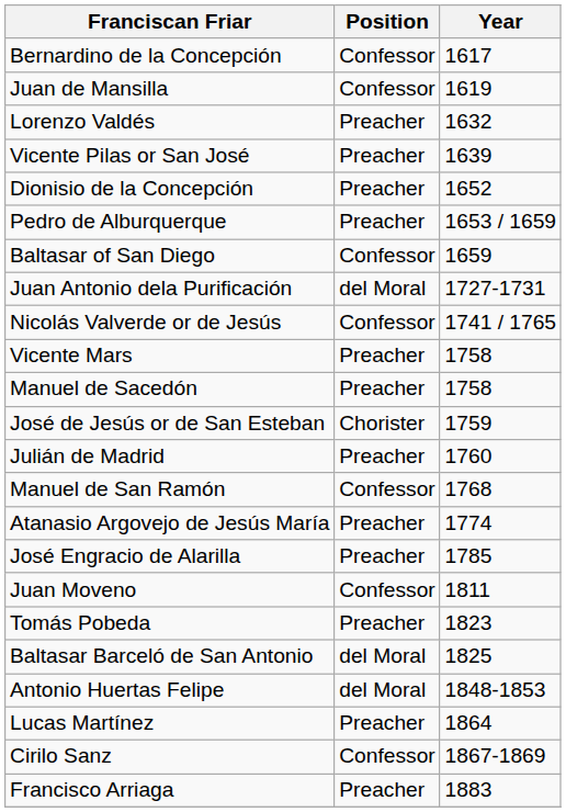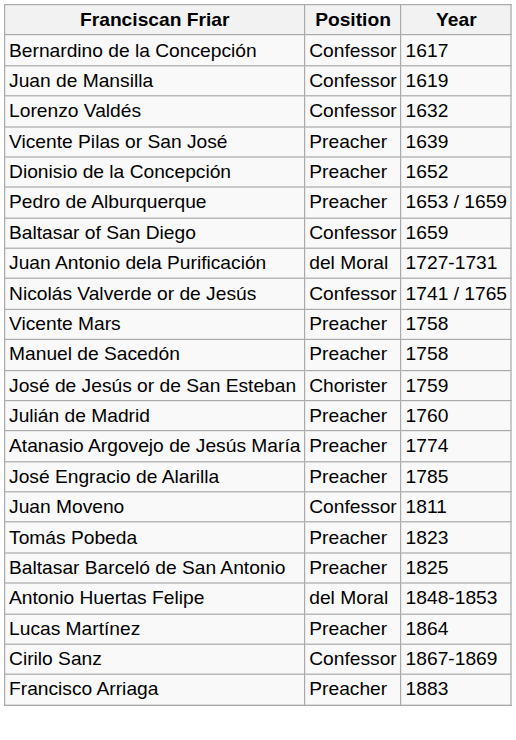 <table class="wikitable">
 <tr>
 <th>Franciscan Friar</th>
 <th>Position</th>
 <th>Year</th>
 </tr>
 <tr>
 <td>Bernardino de la Concepción</td>
 <td>Confessor</td>
 <td>1617</td>
 </tr>
 <tr>
 <td>Juan de Mansilla</td>
 <td>Confessor</td>
 <td>1619</td>
 </tr>
 <tr>
 <td>Lorenzo Valdés</td>
-<td>Preacher</td>
+<td>Confessor</td>
 <td>1632</td>
 </tr>
 <tr>
 <td>Vicente Pilas or San José</td>
 <td>Preacher</td>
 <td>1639</td>
 </tr>
 <tr>
 <td>Dionisio de la Concepción</td>
 <td>Preacher</td>
 <td>1652</td>
 </tr>
 <tr>
 <td>Pedro de Alburquerque</td>
 <td>Preacher</td>
 <td>1653 / 1659</td>
 </tr>
 <tr>
 <td>Baltasar of San Diego</td>
 <td>Confessor</td>
 <td>1659</td>
 </tr>
 <tr>
 <td>Juan Antonio dela Purificación</td>
 <td>del Moral</td>
 <td>1727-1731</td>
 </tr>
 <tr>
 <td>Nicolás Valverde or de Jesús</td>
 <td>Confessor</td>
 <td>1741 / 1765</td>
 </tr>
 <tr>
 <td>Vicente Mars</td>
 <td>Preacher</td>
 <td>1758</td>
 </tr>
 <tr>
 <td>Manuel de Sacedón</td>
 <td>Preacher</td>
 <td>1758</td>
 </tr>
 <tr>
 <td>José de Jesús or de San Esteban</td>
 <td>Chorister</td>
 <td>1759</td>
 </tr>
 <tr>
 <td>Julián de Madrid</td>
 <td>Preacher</td>
 <td>1760</td>
 </tr>
 <tr>
-<td>Manuel de San Ramón</td>
-<td>Confessor</td>
-<td>1768</td>
-</tr>
-<tr>
 <td>Atanasio Argovejo de Jesús María</td>
 <td>Preacher</td>
 <td>1774</td>
 </tr>
 <tr>
 <td>José Engracio de Alarilla</td>
 <td>Preacher</td>
 <td>1785</td>
 </tr>
 <tr>
 <td>Juan Moveno</td>
 <td>Confessor</td>
 <td>1811</td>
 </tr>
 <tr>
 <td>Tomás Pobeda</td>
 <td>Preacher</td>
 <td>1823</td>
 </tr>
 <tr>
 <td>Baltasar Barceló de San Antonio</td>
-<td>del Moral</td>
+<td>Preacher</td>
 <td>1825</td>
 </tr>
 <tr>
 <td>Antonio Huertas Felipe</td>
 <td>del Moral</td>
 <td>1848-1853</td>
 </tr>
 <tr>
 <td>Lucas Martínez</td>
 <td>Preacher</td>
 <td>1864</td>
 </tr>
 <tr>
 <td>Cirilo Sanz</td>
 <td>Confessor</td>
 <td>1867-1869</td>
 </tr>
 <tr>
 <td>Francisco Arriaga</td>
 <td>Preacher</td>
 <td>1883</td>
 </tr>
 <tr>
 </tr>
 </table>
